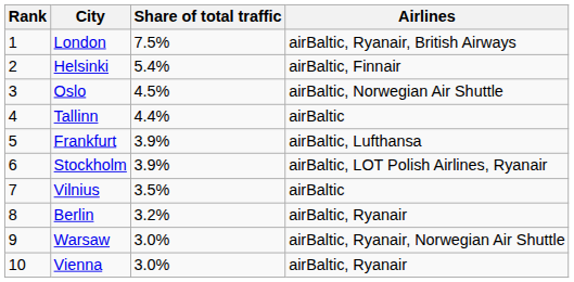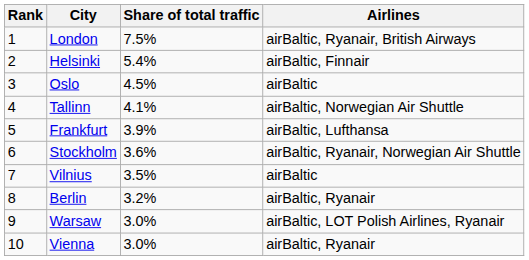 <table class="wikitable" width=align=>
 <tr>
 <th>Rank</th>
 <th>City</th>
 <th>Share of total traffic</th>
 <th>Airlines</th>
 </tr>
 <tr>
 <td>1</td>
 <td> <a href='#'>London</a></td>
 <td>7.5%</td>
 <td>airBaltic, Ryanair, British Airways</td>
 </tr>
 <tr>
 <td>2</td>
 <td> <a href='#'>Helsinki</a></td>
 <td>5.4%</td>
 <td>airBaltic, Finnair</td>
 </tr>
 <tr>
 <td>3</td>
 <td> <a href='#'>Oslo</a></td>
 <td>4.5%</td>
-<td>airBaltic, Norwegian Air Shuttle</td>
+<td>airBaltic</td>
 </tr>
 <tr>
 <td>4</td>
 <td> <a href='#'>Tallinn</a></td>
-<td>4.4%</td>
-<td>airBaltic</td>
+<td>4.1%</td>
+<td>airBaltic, Norwegian Air Shuttle</td>
 </tr>
 <tr>
 <td>5</td>
 <td> <a href='#'>Frankfurt</a></td>
 <td>3.9%</td>
 <td>airBaltic, Lufthansa</td>
 </tr>
 <tr>
 <td>6</td>
 <td> <a href='#'>Stockholm</a></td>
-<td>3.9%</td>
-<td>airBaltic, LOT Polish Airlines, Ryanair</td>
+<td>3.6%</td>
+<td>airBaltic, Ryanair, Norwegian Air Shuttle</td>
 </tr>
 <tr>
 <td>7</td>
 <td> <a href='#'>Vilnius</a></td>
 <td>3.5%</td>
 <td>airBaltic</td>
 </tr>
 <tr>
 <td>8</td>
 <td> <a href='#'>Berlin</a></td>
 <td>3.2%</td>
 <td>airBaltic, Ryanair</td>
 </tr>
 <tr>
 <td>9</td>
 <td> <a href='#'>Warsaw</a></td>
 <td>3.0%</td>
-<td>airBaltic, Ryanair, Norwegian Air Shuttle</td>
+<td>airBaltic, LOT Polish Airlines, Ryanair</td>
 </tr>
 <tr>
 <td>10</td>
 <td> <a href='#'>Vienna</a></td>
 <td>3.0%</td>
 <td>airBaltic, Ryanair</td>
 </tr>
 </table>
